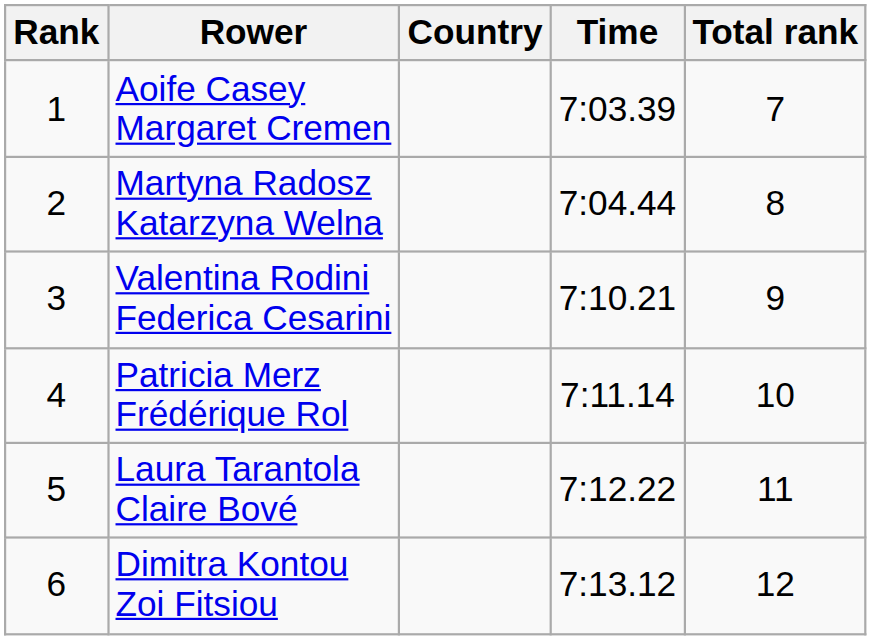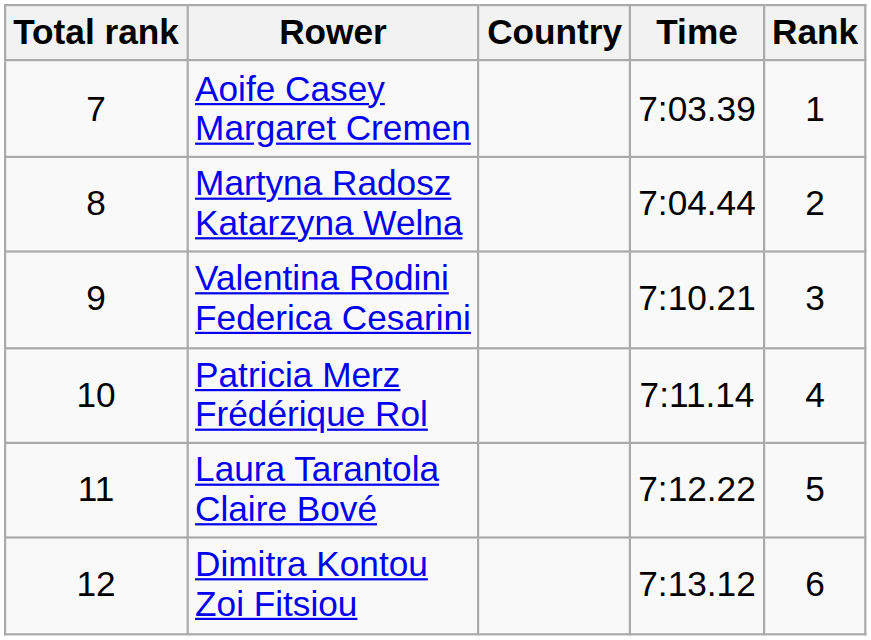 <table class="wikitable" style="text-align:center">
 <tr>
-<th>Rank</th>
+<th>Total rank</th>
 <th>Rower</th>
 <th>Country</th>
 <th>Time</th>
-<th>Total rank</th>
+<th>Rank</th>
 </tr>
 <tr>
-<td>1</td>
+<td>7</td>
 <td align="left"><a href='#'>Aoife Casey</a><br><a href='#'>Margaret Cremen</a></td>
 <td align="left"></td>
 <td>7:03.39</td>
-<td>7</td>
+<td>1</td>
 </tr>
 <tr>
-<td>2</td>
+<td>8</td>
 <td align="left"><a href='#'>Martyna Radosz</a><br><a href='#'>Katarzyna Welna</a></td>
 <td align="left"></td>
 <td>7:04.44</td>
-<td>8</td>
+<td>2</td>
 </tr>
 <tr>
-<td>3</td>
+<td>9</td>
 <td align="left"><a href='#'>Valentina Rodini</a><br><a href='#'>Federica Cesarini</a></td>
 <td align="left"></td>
 <td>7:10.21</td>
-<td>9</td>
+<td>3</td>
 </tr>
 <tr>
-<td>4</td>
+<td>10</td>
 <td align="left"><a href='#'>Patricia Merz</a><br><a href='#'>Frédérique Rol</a></td>
 <td align="left"></td>
 <td>7:11.14</td>
-<td>10</td>
+<td>4</td>
 </tr>
 <tr>
-<td>5</td>
+<td>11</td>
 <td align="left"><a href='#'>Laura Tarantola</a><br><a href='#'>Claire Bové</a></td>
 <td align="left"></td>
 <td>7:12.22</td>
-<td>11</td>
+<td>5</td>
 </tr>
 <tr>
-<td>6</td>
+<td>12</td>
 <td align="left"><a href='#'>Dimitra Kontou</a><br><a href='#'>Zoi Fitsiou</a></td>
 <td align="left"></td>
 <td>7:13.12</td>
-<td>12</td>
+<td>6</td>
 </tr>
 </table>
